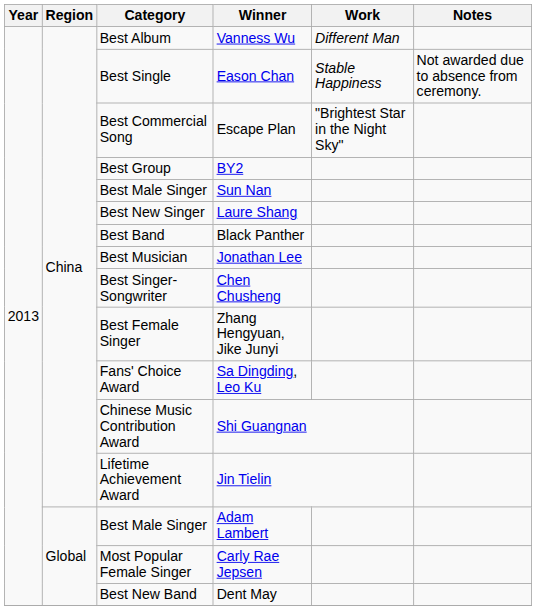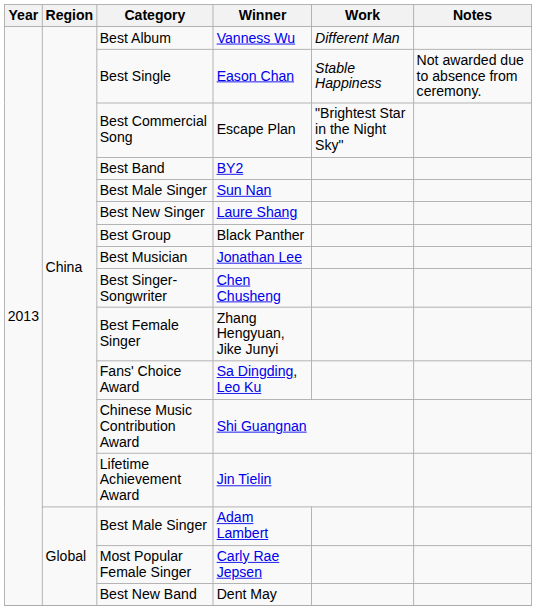 <table class="wikitable" style="width:600px">
 <tr>
 <th>Year</th>
 <th>Region</th>
 <th>Category</th>
 <th>Winner</th>
 <th>Work</th>
 <th>Notes</th>
 </tr>
 <tr>
 <td rowspan=16>2013</td>
 <td rowspan=13>China</td>
 <td>Best Album</td>
 <td><a href='#'>Vanness Wu</a></td>
 <td><em>Different Man</em></td>
 <td></td>
 </tr>
 <tr>
 <td>Best Single</td>
 <td><a href='#'>Eason Chan</a></td>
 <td><em>Stable Happiness</em></td>
 <td>Not awarded due to absence from ceremony.</td>
 </tr>
 <tr>
 <td>Best Commercial Song</td>
 <td>Escape Plan</td>
 <td>"Brightest Star in the Night Sky"</td>
 <td></td>
 </tr>
 <tr>
-<td>Best Group</td>
+<td>Best Band</td>
 <td><a href='#'>BY2</a></td>
 <td></td>
 <td></td>
 </tr>
 <tr>
 <td>Best Male Singer</td>
 <td><a href='#'>Sun Nan</a></td>
 <td></td>
 <td></td>
 </tr>
 <tr>
 <td>Best New Singer</td>
 <td><a href='#'>Laure Shang</a></td>
 <td></td>
 <td></td>
 </tr>
 <tr>
-<td>Best Band</td>
+<td>Best Group</td>
 <td>Black Panther</td>
 <td></td>
 <td></td>
 </tr>
 <tr>
 <td>Best Musician</td>
 <td><a href='#'>Jonathan Lee</a></td>
 <td></td>
 <td></td>
 </tr>
 <tr>
 <td>Best Singer-Songwriter</td>
 <td><a href='#'>Chen Chusheng</a></td>
 <td></td>
 <td></td>
 </tr>
 <tr>
 <td>Best Female Singer</td>
 <td>Zhang Hengyuan, Jike Junyi</td>
 <td></td>
 <td></td>
 </tr>
 <tr>
 <td>Fans' Choice Award</td>
 <td><a href='#'>Sa Dingding</a>, <a href='#'>Leo Ku</a></td>
 <td></td>
 <td></td>
 </tr>
 <tr>
 <td>Chinese Music Contribution Award</td>
 <td colspan=2><a href='#'>Shi Guangnan</a></td>
 <td></td>
 </tr>
 <tr>
 <td>Lifetime Achievement Award</td>
 <td colspan=2><a href='#'>Jin Tielin</a></td>
 <td></td>
 </tr>
 <tr>
 <td rowspan=3>Global</td>
 <td>Best Male Singer</td>
 <td><a href='#'>Adam Lambert</a></td>
 <td></td>
 <td></td>
 </tr>
 <tr>
 <td>Most Popular Female Singer</td>
 <td><a href='#'>Carly Rae Jepsen</a></td>
 <td></td>
 <td></td>
 </tr>
 <tr>
 <td>Best New Band</td>
 <td>Dent May</td>
 <td></td>
 <td></td>
 </tr>
 <tr>
 </tr>
 </table>
